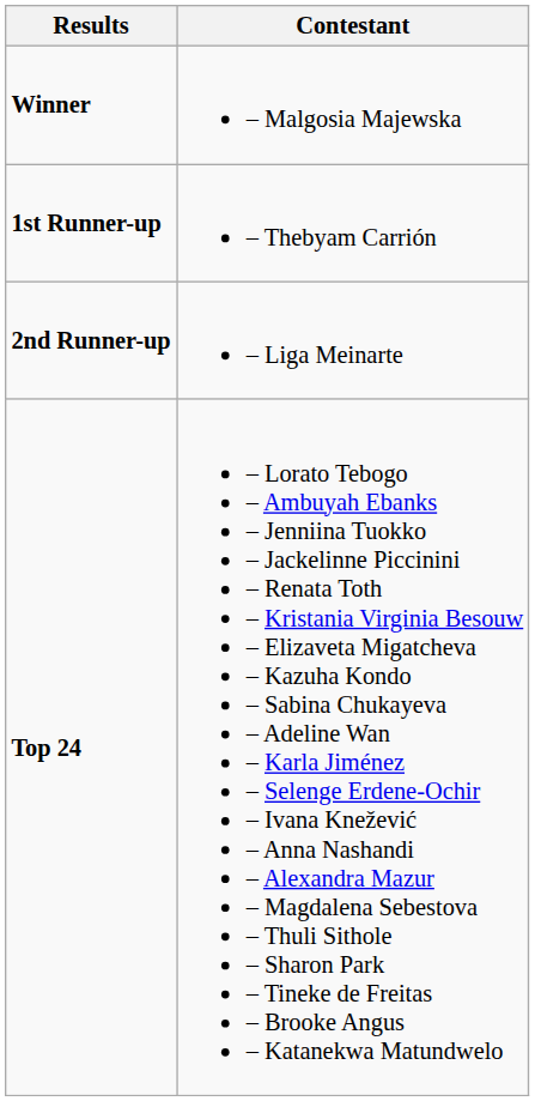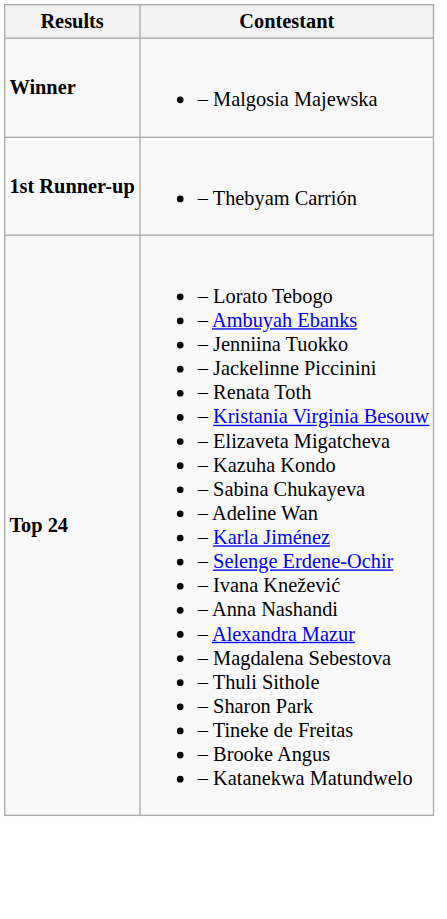 <table class="wikitable sortable" style="font-size:95%;">
 <tr>
 <th>Results</th>
 <th>Contestant</th>
 </tr>
 <tr>
 <td><strong>Winner</strong></td>
 <td><br><ul><li><strong></strong> – Malgosia Majewska</li></ul></td>
 </tr>
 <tr>
 <td><strong>1st Runner-up</strong></td>
 <td><br><ul><li><strong></strong> – Thebyam Carrión</li></ul></td>
 </tr>
 <tr>
-<td><strong>2nd Runner-up</strong></td>
-<td><br><ul><li><strong></strong> – Liga Meinarte</li></ul></td>
-</tr>
-<tr>
 <td><strong>Top 24</strong></td>
 <td><br><ul><li><strong></strong> – Lorato Tebogo</li><li><strong></strong> – <a href='#'>Ambuyah Ebanks</a></li><li><strong></strong> – Jenniina Tuokko</li><li><strong></strong> – Jackelinne Piccinini</li><li><strong></strong> – Renata Toth</li><li><strong></strong> – <a href='#'>Kristania Virginia Besouw</a></li><li><strong></strong> – Elizaveta Migatcheva</li><li><strong></strong> – Kazuha Kondo</li><li><strong></strong> – Sabina Chukayeva</li><li><strong></strong> – Adeline Wan</li><li><strong></strong> – <a href='#'>Karla Jiménez</a></li><li><strong></strong> – <a href='#'>Selenge Erdene-Ochir</a></li><li><strong></strong> – Ivana Knežević</li><li><strong></strong> – Anna Nashandi</li><li><strong></strong> – <a href='#'>Alexandra Mazur</a></li><li><strong></strong> – Magdalena Sebestova</li><li><strong></strong> – Thuli Sithole</li><li><strong></strong> – Sharon Park</li><li><strong></strong> – Tineke de Freitas</li><li><strong></strong> – Brooke Angus</li><li><strong></strong> – Katanekwa Matundwelo</li></ul></td>
 </tr>
 </table>
